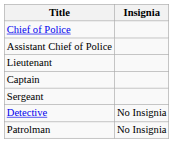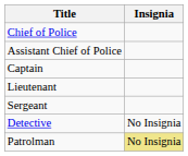 <table class="wikitable">
 <tr>
 <th>Title</th>
 <th>Insignia</th>
 </tr>
 <tr>
 <td><a href='#'>Chief of Police</a></td>
 <td></td>
 </tr>
 <tr>
 <td>Assistant Chief of Police</td>
 <td></td>
 </tr>
 <tr>
-<td>Lieutenant</td>
+<td>Captain</td>
 <td></td>
 </tr>
 <tr>
-<td>Captain</td>
+<td>Lieutenant</td>
 <td></td>
 </tr>
 <tr>
 <td>Sergeant</td>
 <td></td>
 </tr>
 <tr>
 <td><a href='#'>Detective</a></td>
 <td>No Insignia</td>
 </tr>
 <tr>
 <td>Patrolman</td>
-<td>No Insignia</td>
+<td style="background: khaki;">No Insignia</td>
 </tr>
 </table>
